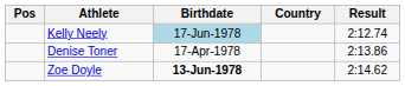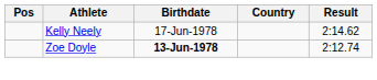 <table class="wikitable"  style="text-align:center; width:60%;">
 <tr>
 <th>Pos</th>
 <th>Athlete</th>
 <th>Birthdate</th>
 <th>Country</th>
 <th>Result</th>
 </tr>
 <tr>
 <td align=center></td>
 <td align=left><a href='#'>Kelly Neely</a></td>
-<td style="background: lightblue;">17-Jun-1978</td>
+<td>17-Jun-1978</td>
 <td align=left></td>
-<td>2:12.74</td>
-</tr>
-<tr>
-<td align=center></td>
-<td align=left><a href='#'>Denise Toner</a></td>
-<td>17-Apr-1978</td>
-<td align=left></td>
-<td>2:13.86</td>
+<td>2:14.62</td>
 </tr>
 <tr>
 <td align=center></td>
 <td align=left><a href='#'>Zoe Doyle</a></td>
 <td><strong>13-Jun-1978</strong></td>
 <td align=left></td>
-<td>2:14.62</td>
+<td>2:12.74</td>
 </tr>
 </table>
